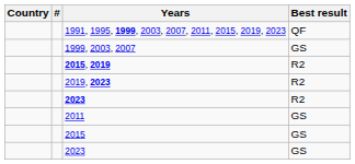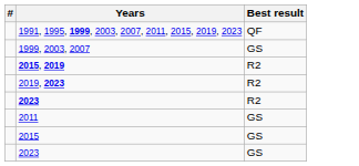 <table class="wikitable"px solid black" cellpadding="2">
 <tr>
-<th>Country</th>
 <th>#</th>
 <th>Years</th>
 <th>Best result</th>
 </tr>
 <tr>
-<td><strong></strong></td>
 <td></td>
 <td><small><a href='#'>1991</a>, <a href='#'>1995</a>, <strong><a href='#'>1999</a></strong>, <a href='#'>2003</a>, <a href='#'>2007</a>, <a href='#'>2011</a>, <a href='#'>2015</a>, <a href='#'>2019</a>, <a href='#'>2023</a></small></td>
 <td>QF</td>
 </tr>
 <tr>
-<td><strong></strong></td>
 <td></td>
 <td><small><a href='#'>1999</a>, <a href='#'>2003</a>, <a href='#'>2007</a></small></td>
 <td>GS</td>
 </tr>
 <tr>
-<td><strong></strong></td>
 <td></td>
 <td><small><strong><a href='#'>2015</a></strong>, <strong><a href='#'>2019</a></strong></small></td>
 <td>R2</td>
 </tr>
 <tr>
-<td><strong></strong></td>
 <td></td>
 <td><small><a href='#'>2019</a>, <strong><a href='#'>2023</a></strong></small></td>
 <td>R2</td>
 </tr>
 <tr>
-<td><strong></strong></td>
 <td></td>
 <td><small><strong><a href='#'>2023</a></strong></small></td>
 <td>R2</td>
 </tr>
 <tr>
-<td><strong></strong></td>
 <td></td>
 <td><small><a href='#'>2011</a></small></td>
 <td>GS</td>
 </tr>
 <tr>
-<td><strong></strong></td>
 <td></td>
 <td><small><a href='#'>2015</a></small></td>
 <td>GS</td>
 </tr>
 <tr>
-<td><strong></strong></td>
 <td></td>
 <td><small><a href='#'>2023</a></small></td>
 <td>GS</td>
 </tr>
 </table>
